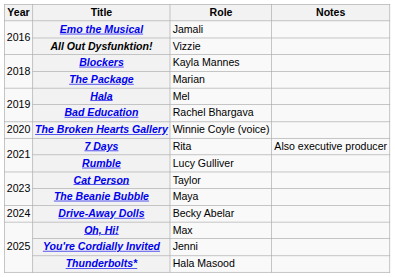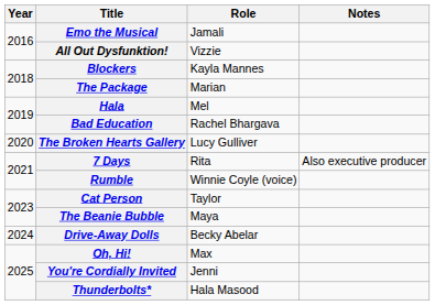 <table class="wikitable sortable mw-collapsible plainrowheaders">
 <tr>
 <th scope="col">Year</th>
 <th scope="col">Title</th>
 <th scope="col">Role</th>
 <th scope="col">Notes</th>
 </tr>
 <tr>
 <td rowspan=2>2016</td>
 <th scope="row"><em><a href='#'>Emo the Musical</a></em></th>
 <td>Jamali</td>
 <td></td>
 </tr>
 <tr>
 <th scope="row"><em>All Out Dysfunktion!</em></th>
 <td>Vizzie</td>
 <td></td>
 </tr>
 <tr>
 <td rowspan=2>2018</td>
 <th scope="row"><em><a href='#'>Blockers</a></em></th>
 <td>Kayla Mannes</td>
 <td></td>
 </tr>
 <tr>
 <th scope="row"><em><a href='#'>The Package</a></em></th>
 <td>Marian</td>
 <td></td>
 </tr>
 <tr>
 <td rowspan=2>2019</td>
 <th scope="row"><em><a href='#'>Hala</a></em></th>
 <td>Mel</td>
 <td></td>
 </tr>
 <tr>
 <th scope="row"><em><a href='#'>Bad Education</a></em></th>
 <td>Rachel Bhargava</td>
 <td></td>
 </tr>
 <tr>
 <td>2020</td>
 <th scope="row"><em><a href='#'>The Broken Hearts Gallery</a></em></th>
-<td>Winnie Coyle (voice)</td>
+<td>Lucy Gulliver</td>
 <td></td>
 </tr>
 <tr>
 <td rowspan=2>2021</td>
 <th scope="row"><em><a href='#'>7 Days</a></em></th>
 <td>Rita</td>
 <td>Also executive producer</td>
 </tr>
 <tr>
 <th scope="row"><em><a href='#'>Rumble</a></em></th>
-<td>Lucy Gulliver</td>
+<td>Winnie Coyle (voice)</td>
 <td></td>
 </tr>
 <tr>
 <td rowspan=2>2023</td>
 <th scope="row"><em><a href='#'>Cat Person</a></em></th>
 <td>Taylor</td>
 <td></td>
 </tr>
 <tr>
 <th scope="row"><em><a href='#'>The Beanie Bubble</a></em></th>
 <td>Maya</td>
 <td></td>
 </tr>
 <tr>
 <td>2024</td>
 <th scope="row"><em><a href='#'>Drive-Away Dolls</a></em></th>
 <td>Becky Abelar</td>
 <td></td>
 </tr>
 <tr>
 <td rowspan="3">2025</td>
 <th scope="row"><em><a href='#'>Oh, Hi!</a></em></th>
 <td>Max</td>
 <td></td>
 </tr>
 <tr>
 <th scope="row"><em><a href='#'>You're Cordially Invited</a></em></th>
 <td>Jenni</td>
 <td></td>
 </tr>
 <tr>
 <th scope="row"><em><a href='#'>Thunderbolts*</a></em></th>
 <td>Hala Masood</td>
 <td></td>
 </tr>
 </table>
